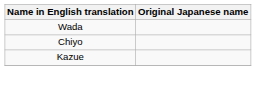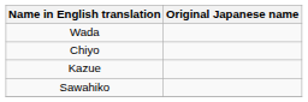 <table class="wikitable" style="text-align:center;margin-left:1em;">
 <tr>
 <th>Name in English translation</th>
 <th>Original Japanese name</th>
 </tr>
 <tr>
 <td>Wada</td>
 <td></td>
 </tr>
 <tr>
 <td>Chiyo</td>
 <td></td>
 </tr>
 <tr>
 <td>Kazue</td>
 <td></td>
 </tr>
 <tr>
+<td>Sawahiko</td>
+<td></td>
+</tr>
+<tr>
 </tr>
 </table>
